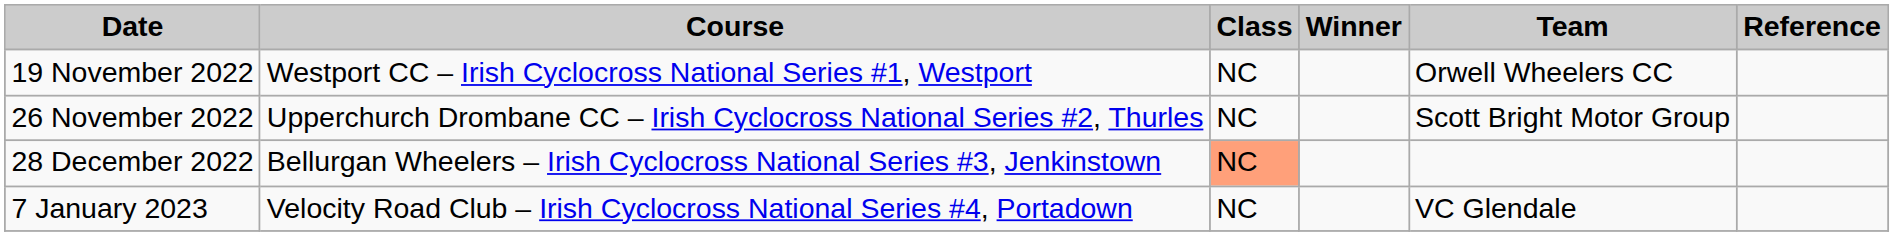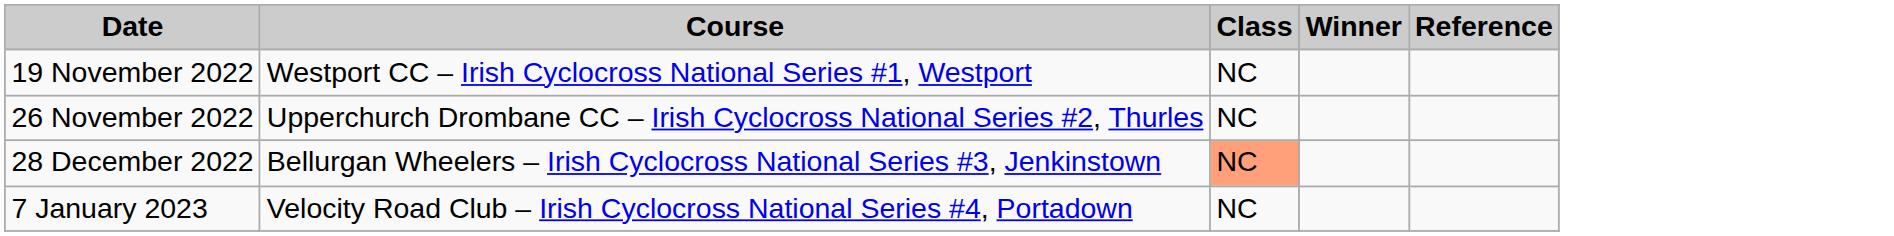 <table class="wikitable sortable alternance ">
 <tr>
 <th scope="col" style="background-color:#CCCCCC;">Date</th>
 <th scope="col" style="background-color:#CCCCCC;">Course</th>
 <th scope="col" style="background-color:#CCCCCC;">Class</th>
 <th scope="col" style="background-color:#CCCCCC;">Winner</th>
-<th scope="col" style="background-color:#CCCCCC;">Team</th>
 <th scope="col" style="background-color:#CCCCCC;">Reference</th>
 </tr>
 <tr>
 <td>19 November 2022</td>
 <td> Westport CC – <a href='#'>Irish Cyclocross National Series #1</a>, <a href='#'>Westport</a></td>
 <td>NC</td>
 <td></td>
-<td>Orwell Wheelers CC</td>
 <td></td>
 </tr>
 <tr>
 <td>26 November 2022</td>
 <td> Upperchurch Drombane CC – <a href='#'>Irish Cyclocross National Series #2</a>, <a href='#'>Thurles</a></td>
 <td>NC</td>
 <td></td>
-<td>Scott Bright Motor Group</td>
 <td></td>
 </tr>
 <tr>
 <td>28 December 2022</td>
 <td> Bellurgan Wheelers – <a href='#'>Irish Cyclocross National Series #3</a>, <a href='#'>Jenkinstown</a></td>
 <td style="background: lightsalmon;">NC</td>
 <td></td>
 <td></td>
-<td></td>
 </tr>
 <tr>
 <td>7 January 2023</td>
 <td> Velocity Road Club – <a href='#'>Irish Cyclocross National Series #4</a>, <a href='#'>Portadown</a></td>
 <td>NC</td>
 <td></td>
-<td>VC Glendale</td>
 <td></td>
 </tr>
 </table>
